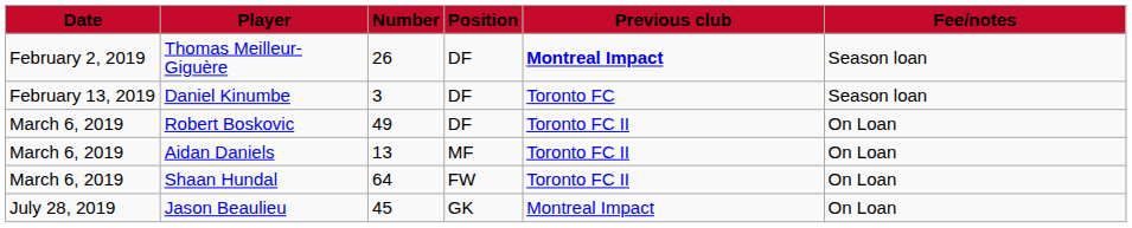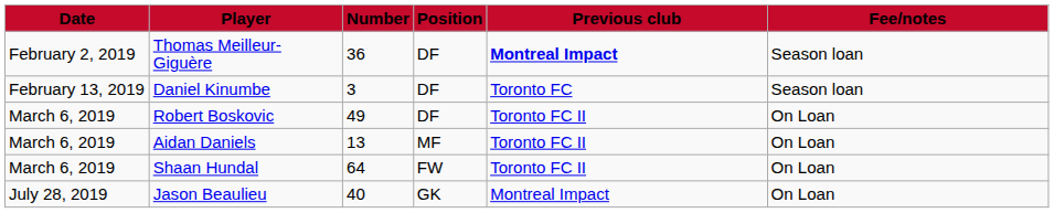 <table class="wikitable" style="text-align:left; font-size:95%;">
 <tr>
 <th style="background:#C50A2C; color:#black; width:125px;">Date</th>
 <th style="background:#C50A2C; color:#black; width:170px;">Player</th>
 <th style="background:#C50A2C; color:#black; width:50px;">Number</th>
 <th style="background:#C50A2C; color:#black; width:50px;">Position</th>
 <th style="background:#C50A2C; color:#black; width:250px;">Previous club</th>
 <th style="background:#C50A2C; color:#black; width:250px;">Fee/notes</th>
 </tr>
 <tr>
 <td>February 2, 2019</td>
 <td> <a href='#'>Thomas Meilleur-Giguère</a></td>
-<td>26</td>
+<td>36</td>
 <td>DF</td>
 <td><strong> <a href='#'>Montreal Impact</a></strong></td>
 <td>Season loan</td>
 </tr>
 <tr>
 <td>February 13, 2019</td>
 <td> <a href='#'>Daniel Kinumbe</a></td>
 <td>3</td>
 <td>DF</td>
 <td> <a href='#'>Toronto FC</a></td>
 <td>Season loan</td>
 </tr>
 <tr>
 <td>March 6, 2019</td>
 <td> <a href='#'>Robert Boskovic</a></td>
 <td>49</td>
 <td>DF</td>
 <td> <a href='#'>Toronto FC II</a></td>
 <td>On Loan</td>
 </tr>
 <tr>
 <td>March 6, 2019</td>
 <td> <a href='#'>Aidan Daniels</a></td>
 <td>13</td>
 <td>MF</td>
 <td> <a href='#'>Toronto FC II</a></td>
 <td>On Loan</td>
 </tr>
 <tr>
 <td>March 6, 2019</td>
 <td> <a href='#'>Shaan Hundal</a></td>
 <td>64</td>
 <td>FW</td>
 <td> <a href='#'>Toronto FC II</a></td>
 <td>On Loan</td>
 </tr>
 <tr>
 <td>July 28, 2019</td>
 <td> <a href='#'>Jason Beaulieu</a></td>
-<td>45</td>
+<td>40</td>
 <td>GK</td>
 <td> <a href='#'>Montreal Impact</a></td>
 <td>On Loan</td>
 </tr>
 </table>
